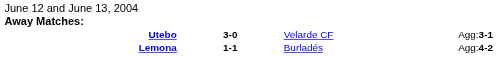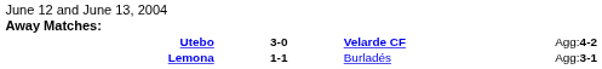 <table width=100% cellspacing=1>
 <tr>
 <th width=20%></th>
 <th width=12%></th>
 <th width=20%></th>
 <th></th>
 </tr>
 <tr>
 <td>June 12 and June 13, 2004<br><strong>Away Matches:</strong></td>
 </tr>
 <tr style=font-size:90%>
 <td align=right><strong><a href='#'>Utebo</a></strong></td>
 <td align=center><strong>3-0</strong></td>
-<td><a href='#'>Velarde CF</a></td>
-<td>Agg:<strong>3-1</strong></td>
+<td><strong><a href='#'>Velarde CF</a></strong></td>
+<td>Agg:<strong>4-2</strong></td>
 </tr>
 <tr style=font-size:90%>
 <td align=right><strong><a href='#'>Lemona</a></strong></td>
 <td align=center><strong>1-1</strong></td>
 <td><a href='#'>Burladés</a></td>
-<td>Agg:<strong>4-2</strong></td>
+<td>Agg:<strong>3-1</strong></td>
 </tr>
 </table>
